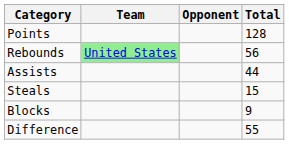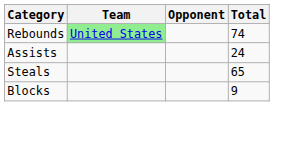 <table class=wikitable>
 <tr>
 <th>Category</th>
 <th>Team</th>
 <th>Opponent</th>
 <th>Total</th>
 </tr>
 <tr>
-<td>Points</td>
-<td align=left></td>
-<td align=left></td>
-<td>128</td>
-</tr>
-<tr>
 <td>Rebounds</td>
 <td style="background: lightgreen;"> <a href='#'>United States</a></td>
 <td align=left></td>
-<td>56</td>
+<td>74</td>
 </tr>
 <tr>
 <td>Assists</td>
 <td align=left></td>
 <td align=left></td>
-<td>44</td>
+<td>24</td>
 </tr>
 <tr>
 <td>Steals</td>
 <td align=left></td>
 <td align=left></td>
-<td>15</td>
+<td>65</td>
 </tr>
 <tr>
 <td>Blocks</td>
 <td align=left></td>
 <td align=left></td>
 <td>9</td>
 </tr>
-<tr>
-<td>Difference</td>
-<td align=left></td>
-<td align=left></td>
-<td>55</td>
-</tr>
 </table>
